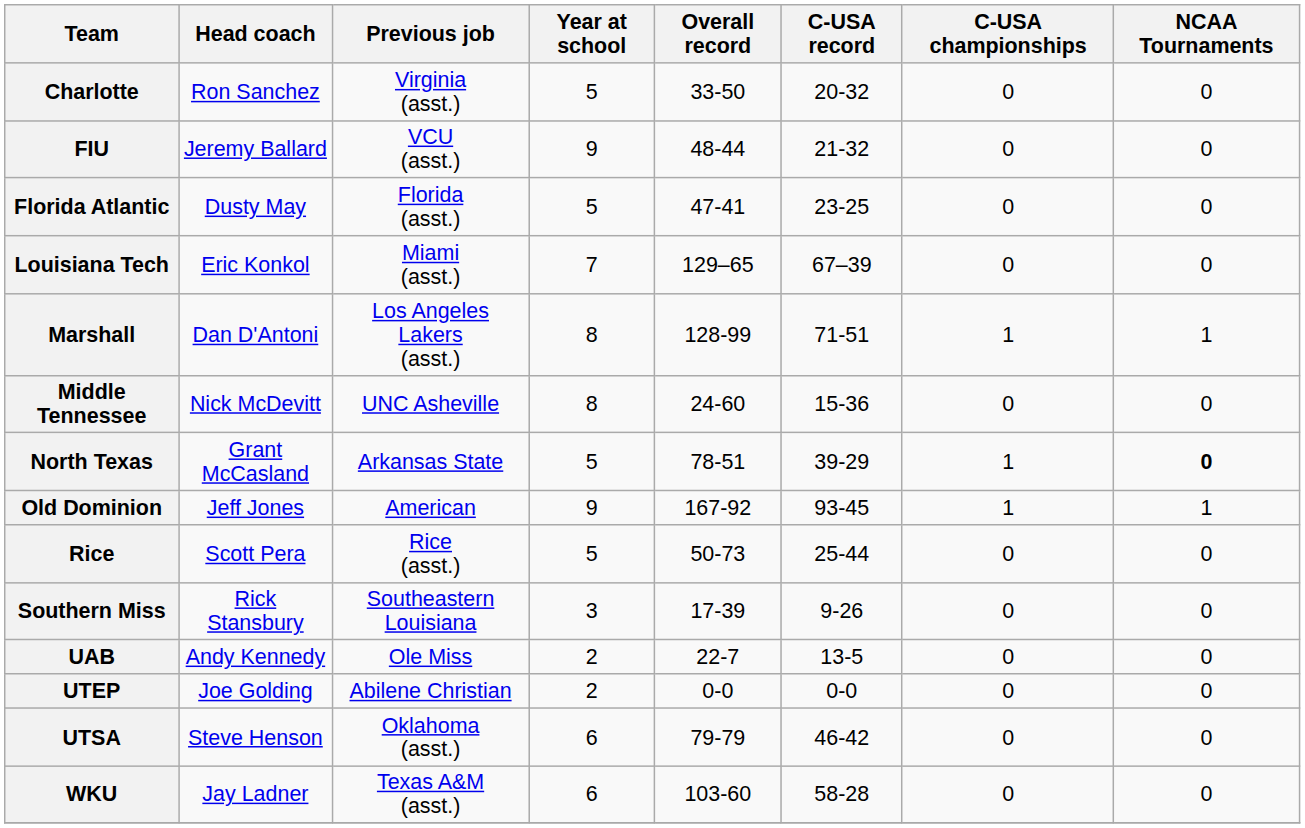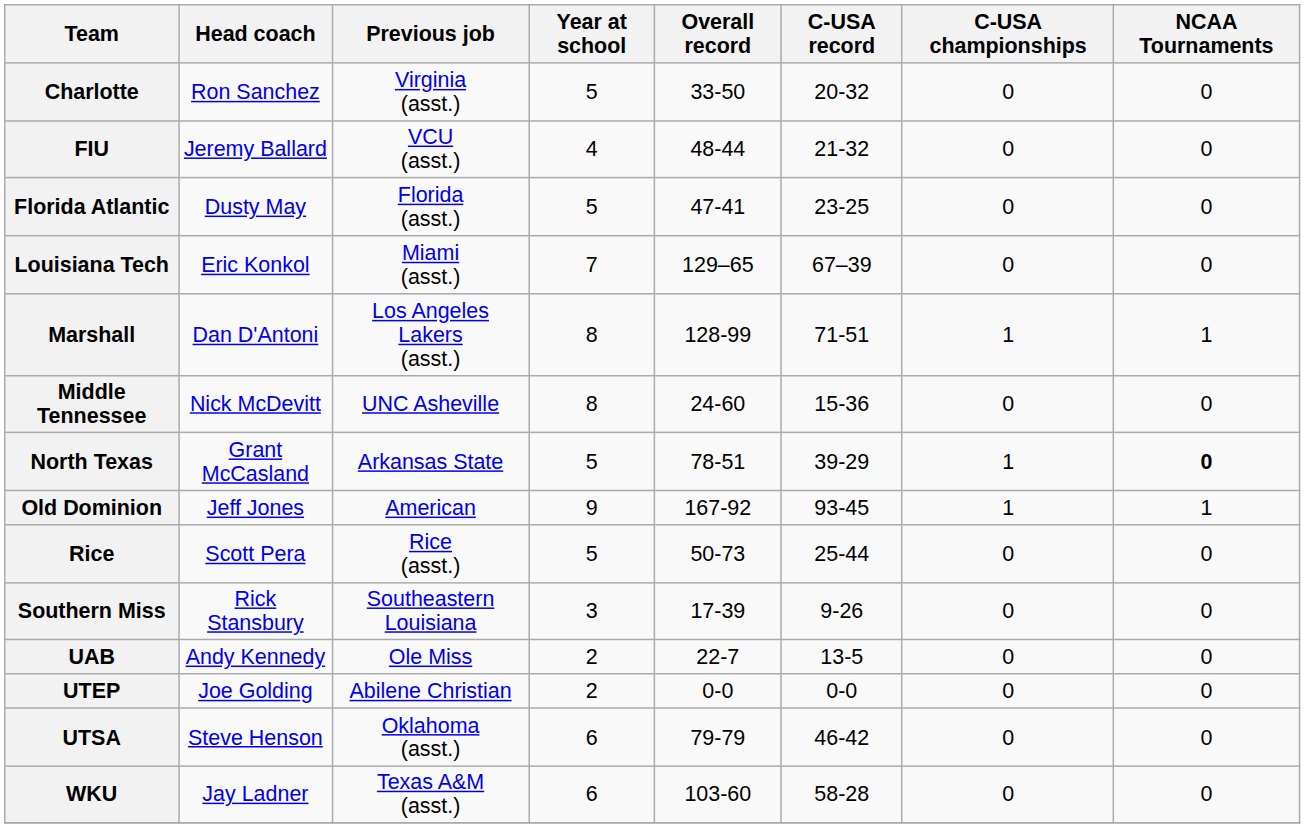 <table class="wikitable sortable" style="text-align: center;font-size:90%;">
 <tr>
 <th width="110">Team</th>
 <th>Head coach</th>
 <th>Previous job</th>
 <th>Year at school</th>
 <th>Overall record</th>
 <th>C-USA record</th>
 <th>C-USA championships</th>
 <th>NCAA Tournaments</th>
 </tr>
 <tr>
 <th style=>Charlotte</th>
 <td><a href='#'>Ron Sanchez</a></td>
 <td><a href='#'>Virginia</a><br>(asst.)</td>
 <td>5</td>
 <td>33-50</td>
 <td>20-32</td>
 <td>0</td>
 <td>0</td>
 </tr>
 <tr>
 <th style=>FIU</th>
 <td><a href='#'>Jeremy Ballard</a></td>
 <td><a href='#'>VCU</a><br>(asst.)</td>
-<td>9</td>
+<td>4</td>
 <td>48-44</td>
 <td>21-32</td>
 <td>0</td>
 <td>0</td>
 </tr>
 <tr>
 <th style=>Florida Atlantic</th>
 <td><a href='#'>Dusty May</a></td>
 <td><a href='#'>Florida</a><br>(asst.)</td>
 <td>5</td>
 <td>47-41</td>
 <td>23-25</td>
 <td>0</td>
 <td>0</td>
 </tr>
 <tr>
 <th style=>Louisiana Tech</th>
 <td><a href='#'>Eric Konkol</a></td>
 <td><a href='#'>Miami</a><br>(asst.)</td>
 <td>7</td>
 <td>129–65</td>
 <td>67–39</td>
 <td>0</td>
 <td>0</td>
 </tr>
 <tr>
 <th style=>Marshall</th>
 <td><a href='#'>Dan D'Antoni</a></td>
 <td><a href='#'>Los Angeles Lakers</a><br>(asst.)</td>
 <td>8</td>
 <td>128-99</td>
 <td>71-51</td>
 <td>1</td>
 <td>1</td>
 </tr>
 <tr>
 <th style=>Middle Tennessee</th>
 <td><a href='#'>Nick McDevitt</a></td>
 <td><a href='#'>UNC Asheville</a></td>
 <td>8</td>
 <td>24-60</td>
 <td>15-36</td>
 <td>0</td>
 <td>0</td>
 </tr>
 <tr>
 <th style=>North Texas</th>
 <td><a href='#'>Grant McCasland</a></td>
 <td><a href='#'>Arkansas State</a></td>
 <td>5</td>
 <td>78-51</td>
 <td>39-29</td>
 <td>1</td>
 <td><strong>0</strong></td>
 </tr>
 <tr>
 <th style=>Old Dominion</th>
 <td><a href='#'>Jeff Jones</a></td>
 <td><a href='#'>American</a></td>
 <td>9</td>
 <td>167-92</td>
 <td>93-45</td>
 <td>1</td>
 <td>1</td>
 </tr>
 <tr>
 <th style=>Rice</th>
 <td><a href='#'>Scott Pera</a></td>
 <td><a href='#'>Rice</a><br>(asst.)</td>
 <td>5</td>
 <td>50-73</td>
 <td>25-44</td>
 <td>0</td>
 <td>0</td>
 </tr>
 <tr>
 <th style=>Southern Miss</th>
 <td><a href='#'>Rick Stansbury</a></td>
 <td><a href='#'>Southeastern Louisiana</a></td>
 <td>3</td>
 <td>17-39</td>
 <td>9-26</td>
 <td>0</td>
 <td>0</td>
 </tr>
 <tr>
 <th style=>UAB</th>
 <td><a href='#'>Andy Kennedy</a></td>
 <td><a href='#'>Ole Miss</a></td>
 <td>2</td>
 <td>22-7</td>
 <td>13-5</td>
 <td>0</td>
 <td>0</td>
 </tr>
 <tr>
 <th style=>UTEP</th>
 <td><a href='#'>Joe Golding</a></td>
 <td><a href='#'>Abilene Christian</a></td>
 <td>2</td>
 <td>0-0</td>
 <td>0-0</td>
 <td>0</td>
 <td>0</td>
 </tr>
 <tr>
 <th style=>UTSA</th>
 <td><a href='#'>Steve Henson</a></td>
 <td><a href='#'>Oklahoma</a><br>(asst.)</td>
 <td>6</td>
 <td>79-79</td>
 <td>46-42</td>
 <td>0</td>
 <td>0</td>
 </tr>
 <tr>
 <th style=>WKU</th>
 <td><a href='#'>Jay Ladner</a></td>
 <td><a href='#'>Texas A&M</a><br>(asst.)</td>
 <td>6</td>
 <td>103-60</td>
 <td>58-28</td>
 <td>0</td>
 <td>0</td>
 </tr>
 <tr>
 </tr>
 </table>
